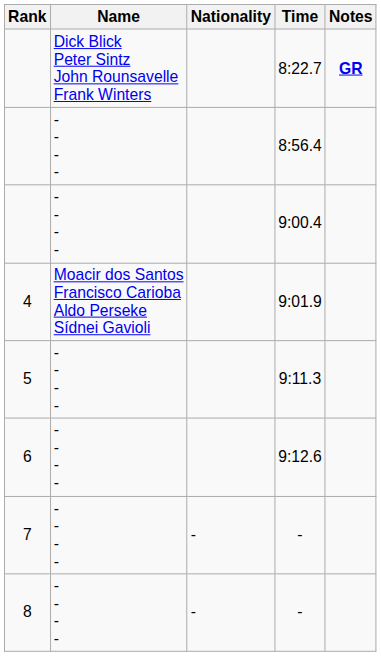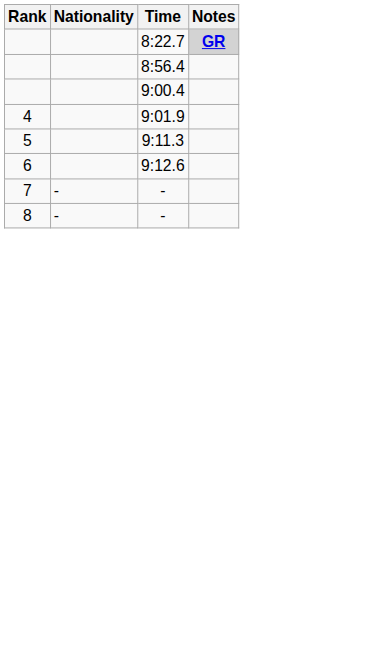 <table class="wikitable sortable" style="text-align:center">
 <tr>
 <th>Rank</th>
-<th>Name</th>
 <th>Nationality</th>
 <th>Time</th>
 <th>Notes</th>
 </tr>
 <tr>
 <td></td>
-<td align=left><a href='#'>Dick Blick</a> <br> <a href='#'>Peter Sintz</a> <br> <a href='#'>John Rounsavelle</a> <br> <a href='#'>Frank Winters</a></td>
 <td align=left></td>
 <td>8:22.7</td>
-<td><strong><a href='#'>GR</a></strong></td>
+<td style="background: lightgrey;"><strong><a href='#'>GR</a></strong></td>
 </tr>
 <tr>
 <td></td>
-<td align=left>- <br> - <br> - <br> -</td>
 <td align=left></td>
 <td>8:56.4</td>
 <td></td>
 </tr>
 <tr>
 <td></td>
-<td align=left>- <br> - <br> - <br> -</td>
 <td align=left></td>
 <td>9:00.4</td>
 <td></td>
 </tr>
 <tr>
 <td>4</td>
-<td align=left><a href='#'>Moacir dos Santos</a> <br> <a href='#'>Francisco Carioba</a> <br> <a href='#'>Aldo Perseke</a> <br> <a href='#'>Sídnei Gavioli</a></td>
 <td align=left></td>
 <td>9:01.9</td>
 <td></td>
 </tr>
 <tr>
 <td>5</td>
-<td align=left>- <br> - <br> - <br> -</td>
 <td align=left></td>
 <td>9:11.3</td>
 <td></td>
 </tr>
 <tr>
 <td>6</td>
-<td align=left>- <br> - <br> - <br> -</td>
 <td align=left></td>
 <td>9:12.6</td>
 <td></td>
 </tr>
 <tr>
 <td>7</td>
-<td align=left>- <br> - <br> - <br> -</td>
 <td align=left>-</td>
 <td>-</td>
 <td></td>
 </tr>
 <tr>
 <td>8</td>
-<td align=left>- <br> - <br> - <br> -</td>
 <td align=left>-</td>
 <td>-</td>
 <td></td>
 </tr>
 </table>
